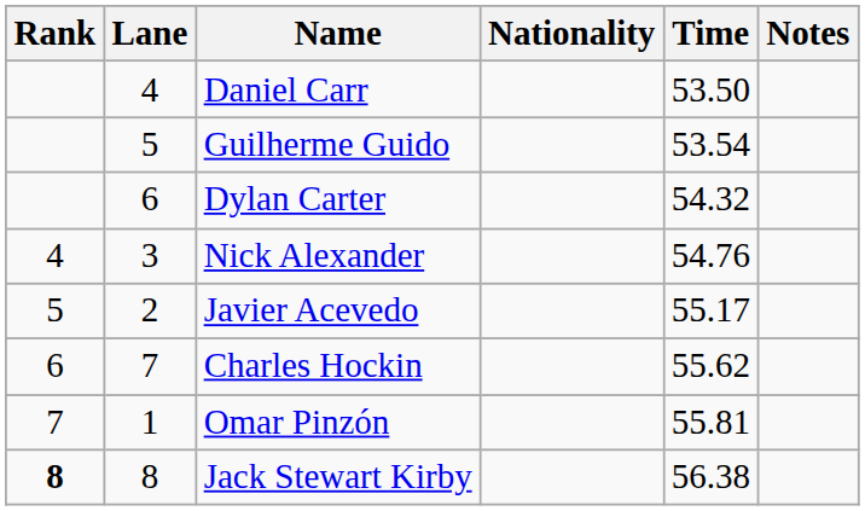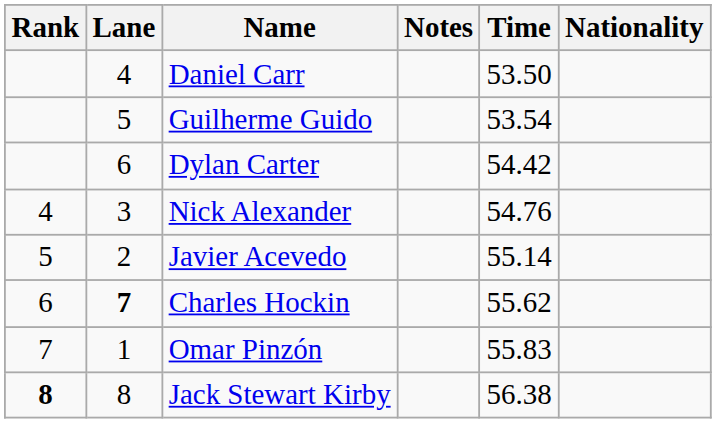 <table class="wikitable sortable" style="text-align:center">
 <tr>
 <th>Rank</th>
 <th>Lane</th>
 <th>Name</th>
+<th>Notes</th>
+<th>Time</th>
 <th>Nationality</th>
-<th>Time</th>
-<th>Notes</th>
 </tr>
 <tr>
 <td></td>
 <td>4</td>
 <td align=left><a href='#'>Daniel Carr</a></td>
+<td></td>
+<td>53.50</td>
 <td align=left></td>
-<td>53.50</td>
-<td></td>
 </tr>
 <tr>
 <td></td>
 <td>5</td>
 <td align=left><a href='#'>Guilherme Guido</a></td>
+<td></td>
+<td>53.54</td>
 <td align=left></td>
-<td>53.54</td>
-<td></td>
 </tr>
 <tr>
 <td></td>
 <td>6</td>
 <td align=left><a href='#'>Dylan Carter</a></td>
+<td></td>
+<td>54.42</td>
 <td align=left></td>
-<td>54.32</td>
-<td></td>
 </tr>
 <tr>
 <td>4</td>
 <td>3</td>
 <td align=left><a href='#'>Nick Alexander</a></td>
+<td></td>
+<td>54.76</td>
 <td align=left></td>
-<td>54.76</td>
-<td></td>
 </tr>
 <tr>
 <td>5</td>
 <td>2</td>
 <td align=left><a href='#'>Javier Acevedo</a></td>
+<td></td>
+<td>55.14</td>
 <td align=left></td>
-<td>55.17</td>
-<td></td>
 </tr>
 <tr>
 <td>6</td>
-<td>7</td>
+<td><strong>7</strong></td>
 <td align=left><a href='#'>Charles Hockin</a></td>
+<td></td>
+<td>55.62</td>
 <td align=left></td>
-<td>55.62</td>
-<td></td>
 </tr>
 <tr>
 <td>7</td>
 <td>1</td>
 <td align=left><a href='#'>Omar Pinzón</a></td>
+<td></td>
+<td>55.83</td>
 <td align=left></td>
-<td>55.81</td>
-<td></td>
 </tr>
 <tr>
 <td><strong>8</strong></td>
 <td>8</td>
 <td align=left><a href='#'>Jack Stewart Kirby</a></td>
+<td></td>
+<td>56.38</td>
 <td align=left></td>
-<td>56.38</td>
-<td></td>
 </tr>
 </table>
